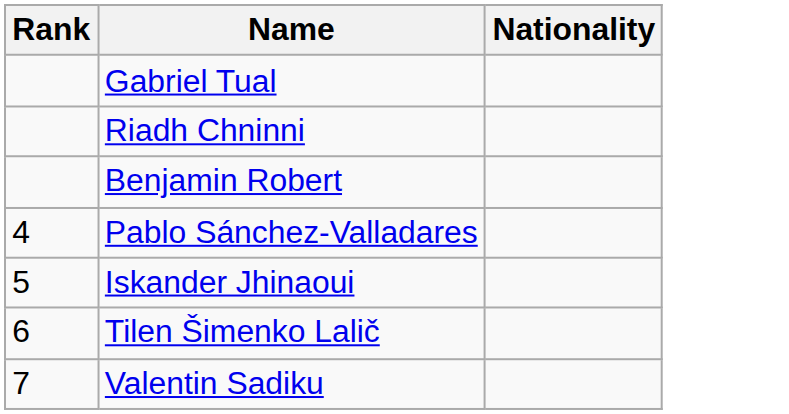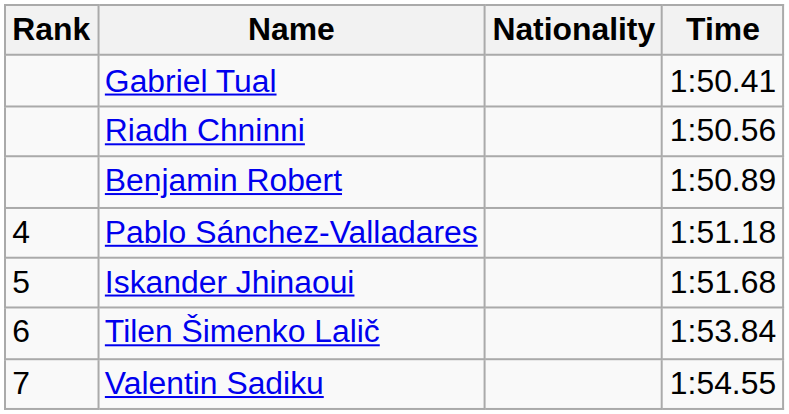 <table class="wikitable sortable">
 <tr>
 <th>Rank</th>
 <th>Name</th>
 <th>Nationality</th>
+<th>Time</th>
 </tr>
 <tr>
 <td></td>
 <td align=left><a href='#'>Gabriel Tual</a></td>
 <td align=left></td>
+<td>1:50.41</td>
 </tr>
 <tr>
 <td></td>
 <td align=left><a href='#'>Riadh Chninni</a></td>
 <td align=left></td>
+<td>1:50.56</td>
 </tr>
 <tr>
 <td></td>
 <td align=left><a href='#'>Benjamin Robert</a></td>
 <td align=left></td>
+<td>1:50.89</td>
 </tr>
 <tr>
 <td>4</td>
 <td align=left><a href='#'>Pablo Sánchez-Valladares</a></td>
 <td align=left></td>
+<td>1:51.18</td>
 </tr>
 <tr>
 <td>5</td>
 <td align=left><a href='#'>Iskander Jhinaoui</a></td>
 <td align=left></td>
+<td>1:51.68</td>
 </tr>
 <tr>
 <td>6</td>
 <td align=left><a href='#'>Tilen Šimenko Lalič</a></td>
 <td align=left></td>
+<td>1:53.84</td>
 </tr>
 <tr>
 <td>7</td>
 <td align=left><a href='#'>Valentin Sadiku</a></td>
 <td align=left></td>
+<td>1:54.55</td>
 </tr>
 </table>
